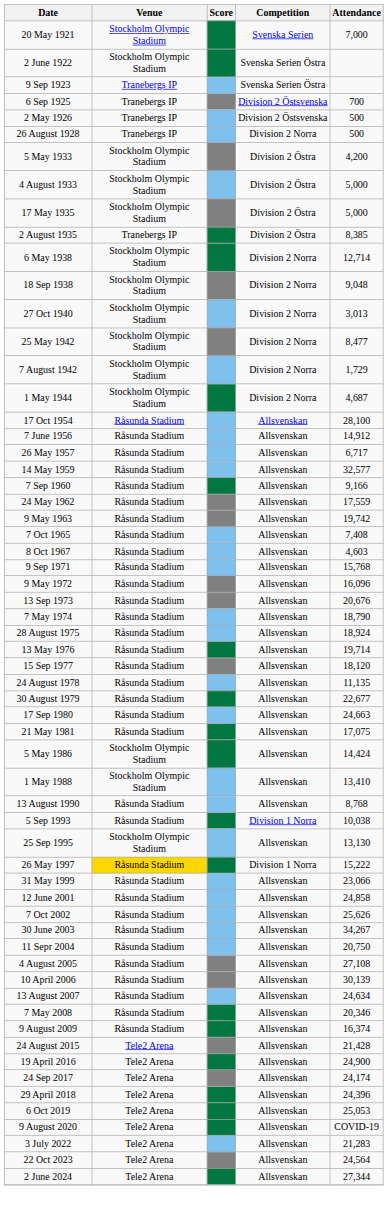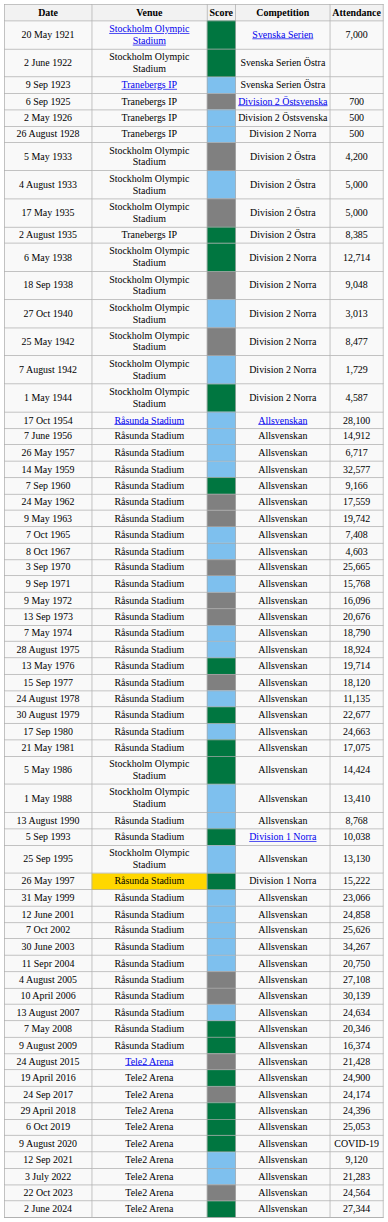 <table class="wikitable" style="font-size:90%; text-align: center">
 <tr>
 <th width=120>Date</th>
 <th width=160>Venue</th>
 <th width=35>Score</th>
 <th width=130>Competition</th>
 <th width=55>Attendance</th>
 </tr>
 <tr>
 <td>20 May 1921</td>
 <td><a href='#'>Stockholm Olympic Stadium</a></td>
 <td style="background:#007640;"></td>
 <td><a href='#'>Svenska Serien</a></td>
 <td>7,000</td>
 </tr>
 <tr>
 <td>2 June 1922</td>
 <td>Stockholm Olympic Stadium</td>
 <td style="background:#007640;"></td>
 <td>Svenska Serien Östra</td>
 <td></td>
 </tr>
 <tr>
 <td>9 Sep 1923</td>
 <td><a href='#'>Tranebergs IP</a></td>
 <td bgcolor=7EC0EE></td>
 <td>Svenska Serien Östra</td>
 <td></td>
 </tr>
 <tr>
 <td>6 Sep 1925</td>
 <td>Tranebergs IP</td>
 <td style="background:gray;"></td>
 <td><a href='#'>Division 2 Östsvenska</a></td>
 <td>700</td>
 </tr>
 <tr>
 <td>2 May 1926</td>
 <td>Tranebergs IP</td>
 <td bgcolor=7EC0EE></td>
 <td>Division 2 Östsvenska</td>
 <td>500</td>
 </tr>
 <tr>
 <td>26 August 1928</td>
 <td>Tranebergs IP</td>
 <td bgcolor=7EC0EE></td>
 <td>Division 2 Norra</td>
 <td>500</td>
 </tr>
 <tr>
 <td>5 May 1933</td>
 <td>Stockholm Olympic Stadium</td>
 <td style="background:gray;"></td>
 <td>Division 2 Östra</td>
 <td>4,200</td>
 </tr>
 <tr>
 <td>4 August 1933</td>
 <td>Stockholm Olympic Stadium</td>
 <td bgcolor=7EC0EE></td>
 <td>Division 2 Östra</td>
 <td>5,000</td>
 </tr>
 <tr>
 <td>17 May 1935</td>
 <td>Stockholm Olympic Stadium</td>
 <td style="background:gray;"></td>
 <td>Division 2 Östra</td>
 <td>5,000</td>
 </tr>
 <tr>
 <td>2 August 1935</td>
 <td>Tranebergs IP</td>
 <td style="background:#007640;"></td>
 <td>Division 2 Östra</td>
 <td>8,385</td>
 </tr>
 <tr>
 <td>6 May 1938</td>
 <td>Stockholm Olympic Stadium</td>
 <td style="background:#007640;"></td>
 <td>Division 2 Norra</td>
 <td>12,714</td>
 </tr>
 <tr>
 <td>18 Sep 1938</td>
 <td>Stockholm Olympic Stadium</td>
 <td style="background:gray;"></td>
 <td>Division 2 Norra</td>
 <td>9,048</td>
 </tr>
 <tr>
 <td>27 Oct 1940</td>
 <td>Stockholm Olympic Stadium</td>
 <td bgcolor=7EC0EE></td>
 <td>Division 2 Norra</td>
 <td>3,013</td>
 </tr>
 <tr>
 <td>25 May 1942</td>
 <td>Stockholm Olympic Stadium</td>
 <td style="background:gray;"></td>
 <td>Division 2 Norra</td>
 <td>8,477</td>
 </tr>
 <tr>
 <td>7 August 1942</td>
 <td>Stockholm Olympic Stadium</td>
 <td bgcolor=7EC0EE></td>
 <td>Division 2 Norra</td>
 <td>1,729</td>
 </tr>
 <tr>
 <td>1 May 1944</td>
 <td>Stockholm Olympic Stadium</td>
 <td style="background:#007640;"></td>
 <td>Division 2 Norra</td>
-<td>4,687</td>
+<td>4,587</td>
 </tr>
 <tr>
 <td>17 Oct 1954</td>
 <td><a href='#'>Råsunda Stadium</a></td>
 <td bgcolor=7EC0EE></td>
 <td><a href='#'>Allsvenskan</a></td>
 <td>28,100</td>
 </tr>
 <tr>
 <td>7 June 1956</td>
 <td>Råsunda Stadium</td>
 <td bgcolor=7EC0EE></td>
 <td>Allsvenskan</td>
 <td>14,912</td>
 </tr>
 <tr>
 <td>26 May 1957</td>
 <td>Råsunda Stadium</td>
 <td bgcolor=7EC0EE></td>
 <td>Allsvenskan</td>
 <td>6,717</td>
 </tr>
 <tr>
 <td>14 May 1959</td>
 <td>Råsunda Stadium</td>
 <td bgcolor=7EC0EE></td>
 <td>Allsvenskan</td>
 <td>32,577</td>
 </tr>
 <tr>
 <td>7 Sep 1960</td>
 <td>Råsunda Stadium</td>
 <td style="background:#007640;"></td>
 <td>Allsvenskan</td>
 <td>9,166</td>
 </tr>
 <tr>
 <td>24 May 1962</td>
 <td>Råsunda Stadium</td>
 <td style="background:gray;"></td>
 <td>Allsvenskan</td>
 <td>17,559</td>
 </tr>
 <tr>
 <td>9 May 1963</td>
 <td>Råsunda Stadium</td>
 <td style="background:gray;"></td>
 <td>Allsvenskan</td>
 <td>19,742</td>
 </tr>
 <tr>
 <td>7 Oct 1965</td>
 <td>Råsunda Stadium</td>
 <td bgcolor=7EC0EE></td>
 <td>Allsvenskan</td>
 <td>7,408</td>
 </tr>
 <tr>
 <td>8 Oct 1967</td>
 <td>Råsunda Stadium</td>
 <td bgcolor=7EC0EE></td>
 <td>Allsvenskan</td>
 <td>4,603</td>
+</tr>
+<tr>
+<td>3 Sep 1970</td>
+<td>Råsunda Stadium</td>
+<td style="background:gray;"></td>
+<td>Allsvenskan</td>
+<td>25,665</td>
 </tr>
 <tr>
 <td>9 Sep 1971</td>
 <td>Råsunda Stadium</td>
 <td bgcolor=7EC0EE></td>
 <td>Allsvenskan</td>
 <td>15,768</td>
 </tr>
 <tr>
 <td>9 May 1972</td>
 <td>Råsunda Stadium</td>
 <td style="background:gray;"></td>
 <td>Allsvenskan</td>
 <td>16,096</td>
 </tr>
 <tr>
 <td>13 Sep 1973</td>
 <td>Råsunda Stadium</td>
 <td style="background:gray;"></td>
 <td>Allsvenskan</td>
 <td>20,676</td>
 </tr>
 <tr>
 <td>7 May 1974</td>
 <td>Råsunda Stadium</td>
 <td bgcolor=7EC0EE></td>
 <td>Allsvenskan</td>
 <td>18,790</td>
 </tr>
 <tr>
 <td>28 August 1975</td>
 <td>Råsunda Stadium</td>
 <td bgcolor=7EC0EE></td>
 <td>Allsvenskan</td>
 <td>18,924</td>
 </tr>
 <tr>
 <td>13 May 1976</td>
 <td>Råsunda Stadium</td>
 <td style="background:#007640;"></td>
 <td>Allsvenskan</td>
 <td>19,714</td>
 </tr>
 <tr>
 <td>15 Sep 1977</td>
 <td>Råsunda Stadium</td>
 <td style="background:gray;"></td>
 <td>Allsvenskan</td>
 <td>18,120</td>
 </tr>
 <tr>
 <td>24 August 1978</td>
 <td>Råsunda Stadium</td>
 <td bgcolor=7EC0EE></td>
 <td>Allsvenskan</td>
 <td>11,135</td>
 </tr>
 <tr>
 <td>30 August 1979</td>
 <td>Råsunda Stadium</td>
 <td style="background:#007640;"></td>
 <td>Allsvenskan</td>
 <td>22,677</td>
 </tr>
 <tr>
 <td>17 Sep 1980</td>
 <td>Råsunda Stadium</td>
 <td bgcolor=7EC0EE></td>
 <td>Allsvenskan</td>
 <td>24,663</td>
 </tr>
 <tr>
 <td>21 May 1981</td>
 <td>Råsunda Stadium</td>
 <td style="background:#007640;"></td>
 <td>Allsvenskan</td>
 <td>17,075</td>
 </tr>
 <tr>
 <td>5 May 1986</td>
 <td>Stockholm Olympic Stadium</td>
 <td style="background:#007640;"></td>
 <td>Allsvenskan</td>
 <td>14,424</td>
 </tr>
 <tr>
 <td>1 May 1988</td>
 <td>Stockholm Olympic Stadium</td>
 <td bgcolor=7EC0EE></td>
 <td>Allsvenskan</td>
 <td>13,410</td>
 </tr>
 <tr>
 <td>13 August 1990</td>
 <td>Råsunda Stadium</td>
 <td bgcolor=7EC0EE></td>
 <td>Allsvenskan</td>
 <td>8,768</td>
 </tr>
 <tr>
 <td>5 Sep 1993</td>
 <td>Råsunda Stadium</td>
 <td style="background:#007640;"></td>
 <td><a href='#'>Division 1 Norra</a></td>
 <td>10,038</td>
 </tr>
 <tr>
 <td>25 Sep 1995</td>
 <td>Stockholm Olympic Stadium</td>
 <td bgcolor=7EC0EE></td>
 <td>Allsvenskan</td>
 <td>13,130</td>
 </tr>
 <tr>
 <td>26 May 1997</td>
 <td style="background: gold;">Råsunda Stadium</td>
 <td style="background:#007640;"></td>
 <td>Division 1 Norra</td>
 <td>15,222</td>
 </tr>
 <tr>
 <td>31 May 1999</td>
 <td>Råsunda Stadium</td>
 <td bgcolor=7EC0EE></td>
 <td>Allsvenskan</td>
 <td>23,066</td>
 </tr>
 <tr>
 <td>12 June 2001</td>
 <td>Råsunda Stadium</td>
 <td bgcolor=7EC0EE></td>
 <td>Allsvenskan</td>
 <td>24,858</td>
 </tr>
 <tr>
 <td>7 Oct 2002</td>
 <td>Råsunda Stadium</td>
 <td bgcolor=7EC0EE></td>
 <td>Allsvenskan</td>
 <td>25,626</td>
 </tr>
 <tr>
 <td>30 June 2003</td>
 <td>Råsunda Stadium</td>
 <td bgcolor=7EC0EE></td>
 <td>Allsvenskan</td>
 <td>34,267</td>
 </tr>
 <tr>
 <td>11 Sepr 2004</td>
 <td>Råsunda Stadium</td>
 <td bgcolor=7EC0EE></td>
 <td>Allsvenskan</td>
 <td>20,750</td>
 </tr>
 <tr>
 <td>4 August 2005</td>
 <td>Råsunda Stadium</td>
 <td style="background:gray;"></td>
 <td>Allsvenskan</td>
 <td>27,108</td>
 </tr>
 <tr>
 <td>10 April 2006</td>
 <td>Råsunda Stadium</td>
 <td style="background:gray;"></td>
 <td>Allsvenskan</td>
 <td>30,139</td>
 </tr>
 <tr>
 <td>13 August 2007</td>
 <td>Råsunda Stadium</td>
 <td bgcolor=7EC0EE></td>
 <td>Allsvenskan</td>
 <td>24,634</td>
 </tr>
 <tr>
 <td>7 May 2008</td>
 <td>Råsunda Stadium</td>
 <td style="background:#007640;"></td>
 <td>Allsvenskan</td>
 <td>20,346</td>
 </tr>
 <tr>
 <td>9 August 2009</td>
 <td>Råsunda Stadium</td>
 <td style="background:#007640;"></td>
 <td>Allsvenskan</td>
 <td>16,374</td>
 </tr>
 <tr>
 <td>24 August 2015</td>
 <td><a href='#'>Tele2 Arena</a></td>
 <td style="background:gray;"></td>
 <td>Allsvenskan</td>
 <td>21,428</td>
 </tr>
 <tr>
 <td>19 April 2016</td>
 <td>Tele2 Arena</td>
 <td style="background:#007640;"></td>
 <td>Allsvenskan</td>
 <td>24,900</td>
 </tr>
 <tr>
 <td>24 Sep 2017</td>
 <td>Tele2 Arena</td>
 <td style="background:gray;"></td>
 <td>Allsvenskan</td>
 <td>24,174</td>
 </tr>
 <tr>
 <td>29 April 2018</td>
 <td>Tele2 Arena</td>
 <td style="background:#007640;"></td>
 <td>Allsvenskan</td>
 <td>24,396</td>
 </tr>
 <tr>
 <td>6 Oct 2019</td>
 <td>Tele2 Arena</td>
 <td style="background:#007640;"></td>
 <td>Allsvenskan</td>
 <td>25,053</td>
 </tr>
 <tr>
 <td>9 August 2020</td>
 <td>Tele2 Arena</td>
 <td style="background:#007640;"></td>
 <td>Allsvenskan</td>
 <td>COVID-19</td>
 </tr>
 <tr>
+<td>12 Sep 2021</td>
+<td>Tele2 Arena</td>
+<td bgcolor=7EC0EE></td>
+<td>Allsvenskan</td>
+<td>9,120</td>
+</tr>
+<tr>
 <td>3 July 2022</td>
 <td>Tele2 Arena</td>
 <td bgcolor=7EC0EE></td>
 <td>Allsvenskan</td>
 <td>21,283</td>
 </tr>
 <tr>
 <td>22 Oct 2023</td>
 <td>Tele2 Arena</td>
 <td style="background:gray;"></td>
 <td>Allsvenskan</td>
 <td>24,564</td>
 </tr>
 <tr>
 <td>2 June 2024</td>
 <td>Tele2 Arena</td>
 <td style="background:#007640;"></td>
 <td>Allsvenskan</td>
 <td>27,344</td>
 </tr>
 <tr>
 </tr>
 </table>
